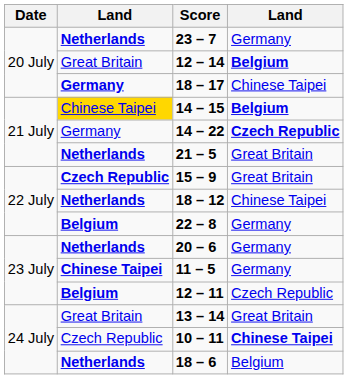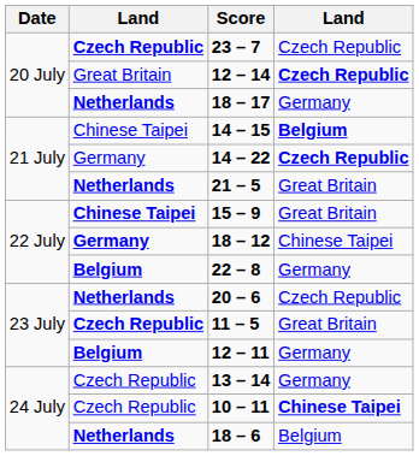 <table class="wikitable">
 <tr>
 <th>Date</th>
 <th>Land</th>
 <th>Score</th>
 <th>Land</th>
 </tr>
 <tr>
 <td rowspan="3">20 July</td>
-<td><strong> <a href='#'>Netherlands</a></strong></td>
+<td><strong> <a href='#'>Czech Republic</a></strong></td>
 <td><strong>23 – 7</strong></td>
-<td> <a href='#'>Germany</a></td>
+<td> <a href='#'>Czech Republic</a></td>
 </tr>
 <tr>
 <td> <a href='#'>Great Britain</a></td>
 <td><strong>12 – 14</strong></td>
-<td><strong> <a href='#'>Belgium</a></strong></td>
+<td><strong> <a href='#'>Czech Republic</a></strong></td>
 </tr>
 <tr>
-<td><strong> <a href='#'>Germany</a></strong></td>
+<td><strong> <a href='#'>Netherlands</a></strong></td>
 <td><strong>18 – 17</strong></td>
-<td> <a href='#'>Chinese Taipei</a></td>
+<td> <a href='#'>Germany</a></td>
 </tr>
 <tr>
 <td rowspan="3">21 July</td>
-<td style="background: gold;"> <a href='#'>Chinese Taipei</a></td>
+<td> <a href='#'>Chinese Taipei</a></td>
 <td><strong>14 – 15</strong></td>
 <td><strong> <a href='#'>Belgium</a></strong></td>
 </tr>
 <tr>
 <td> <a href='#'>Germany</a></td>
 <td><strong>14 – 22</strong></td>
 <td><strong> <a href='#'>Czech Republic</a></strong></td>
 </tr>
 <tr>
 <td><strong> <a href='#'>Netherlands</a></strong></td>
 <td><strong>21 – 5</strong></td>
 <td> <a href='#'>Great Britain</a></td>
 </tr>
 <tr>
 <td rowspan="3">22 July</td>
-<td><strong> <a href='#'>Czech Republic</a></strong></td>
+<td><strong> <a href='#'>Chinese Taipei</a></strong></td>
 <td><strong>15 – 9</strong></td>
 <td> <a href='#'>Great Britain</a></td>
 </tr>
 <tr>
-<td><strong> <a href='#'>Netherlands</a></strong></td>
+<td><strong> <a href='#'>Germany</a></strong></td>
 <td><strong>18 – 12</strong></td>
 <td> <a href='#'>Chinese Taipei</a></td>
 </tr>
 <tr>
 <td><strong> <a href='#'>Belgium</a></strong></td>
 <td><strong>22 – 8</strong></td>
 <td> <a href='#'>Germany</a></td>
 </tr>
 <tr>
 <td rowspan="3">23 July</td>
 <td><strong> <a href='#'>Netherlands</a></strong></td>
 <td><strong>20 – 6</strong></td>
-<td> <a href='#'>Germany</a></td>
+<td> <a href='#'>Czech Republic</a></td>
 </tr>
 <tr>
-<td><strong> <a href='#'>Chinese Taipei</a></strong></td>
+<td><strong> <a href='#'>Czech Republic</a></strong></td>
 <td><strong>11 – 5</strong></td>
-<td> <a href='#'>Germany</a></td>
+<td> <a href='#'>Great Britain</a></td>
 </tr>
 <tr>
 <td><strong> <a href='#'>Belgium</a></strong></td>
 <td><strong>12 – 11</strong></td>
-<td> <a href='#'>Czech Republic</a></td>
+<td> <a href='#'>Germany</a></td>
 </tr>
 <tr>
 <td rowspan="3">24 July</td>
-<td> <a href='#'>Great Britain</a></td>
+<td> <a href='#'>Czech Republic</a></td>
 <td><strong>13 – 14</strong></td>
-<td> <a href='#'>Great Britain</a></td>
+<td> <a href='#'>Germany</a></td>
 </tr>
 <tr>
 <td> <a href='#'>Czech Republic</a></td>
 <td><strong>10 – 11</strong></td>
 <td><strong> <a href='#'>Chinese Taipei</a></strong></td>
 </tr>
 <tr>
 <td><strong> <a href='#'>Netherlands</a></strong></td>
 <td><strong>18 – 6</strong></td>
 <td> <a href='#'>Belgium</a></td>
 </tr>
 </table>
